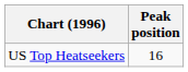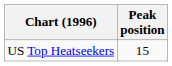 <table class="wikitable">
 <tr>
 <th>Chart (1996)</th>
 <th>Peak<br>position</th>
 </tr>
 <tr>
 <td>US <a href='#'>Top Heatseekers</a></td>
-<td style="text-align:center;">16</td>
+<td style="text-align:center;">15</td>
 </tr>
 </table>
